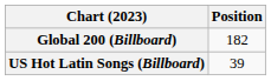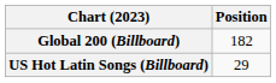 <table class="wikitable sortable plainrowheaders" style="text-align:center">
 <tr>
 <th scope="col">Chart (2023)</th>
 <th scope="col">Position</th>
 </tr>
 <tr>
 <th scope="row">Global 200 (<em>Billboard</em>)</th>
 <td>182</td>
 </tr>
 <tr>
 <th scope="row">US Hot Latin Songs (<em>Billboard</em>)</th>
-<td>39</td>
+<td>29</td>
 </tr>
 </table>
